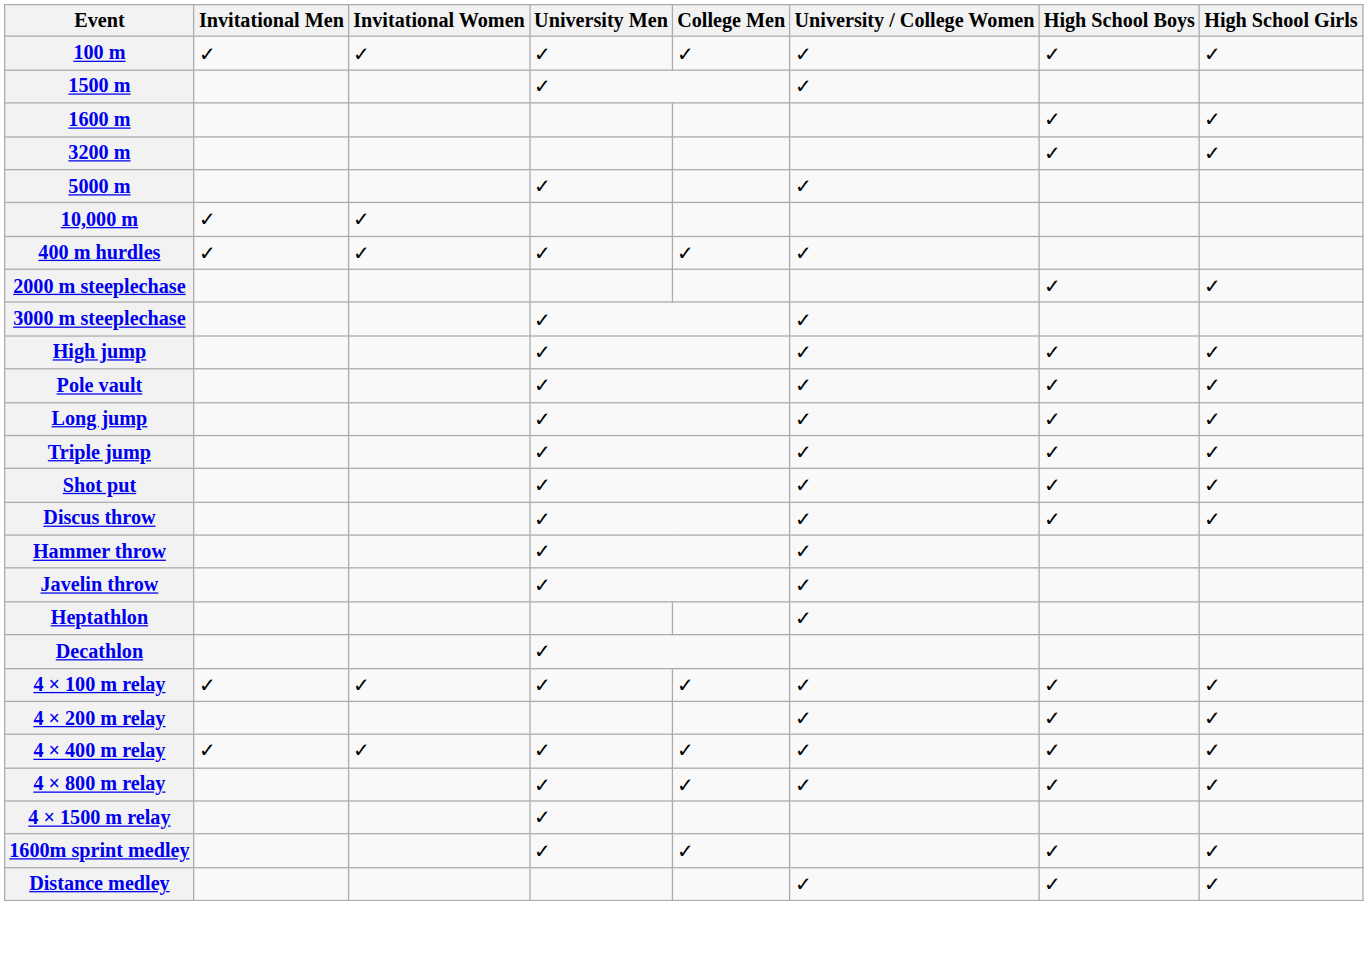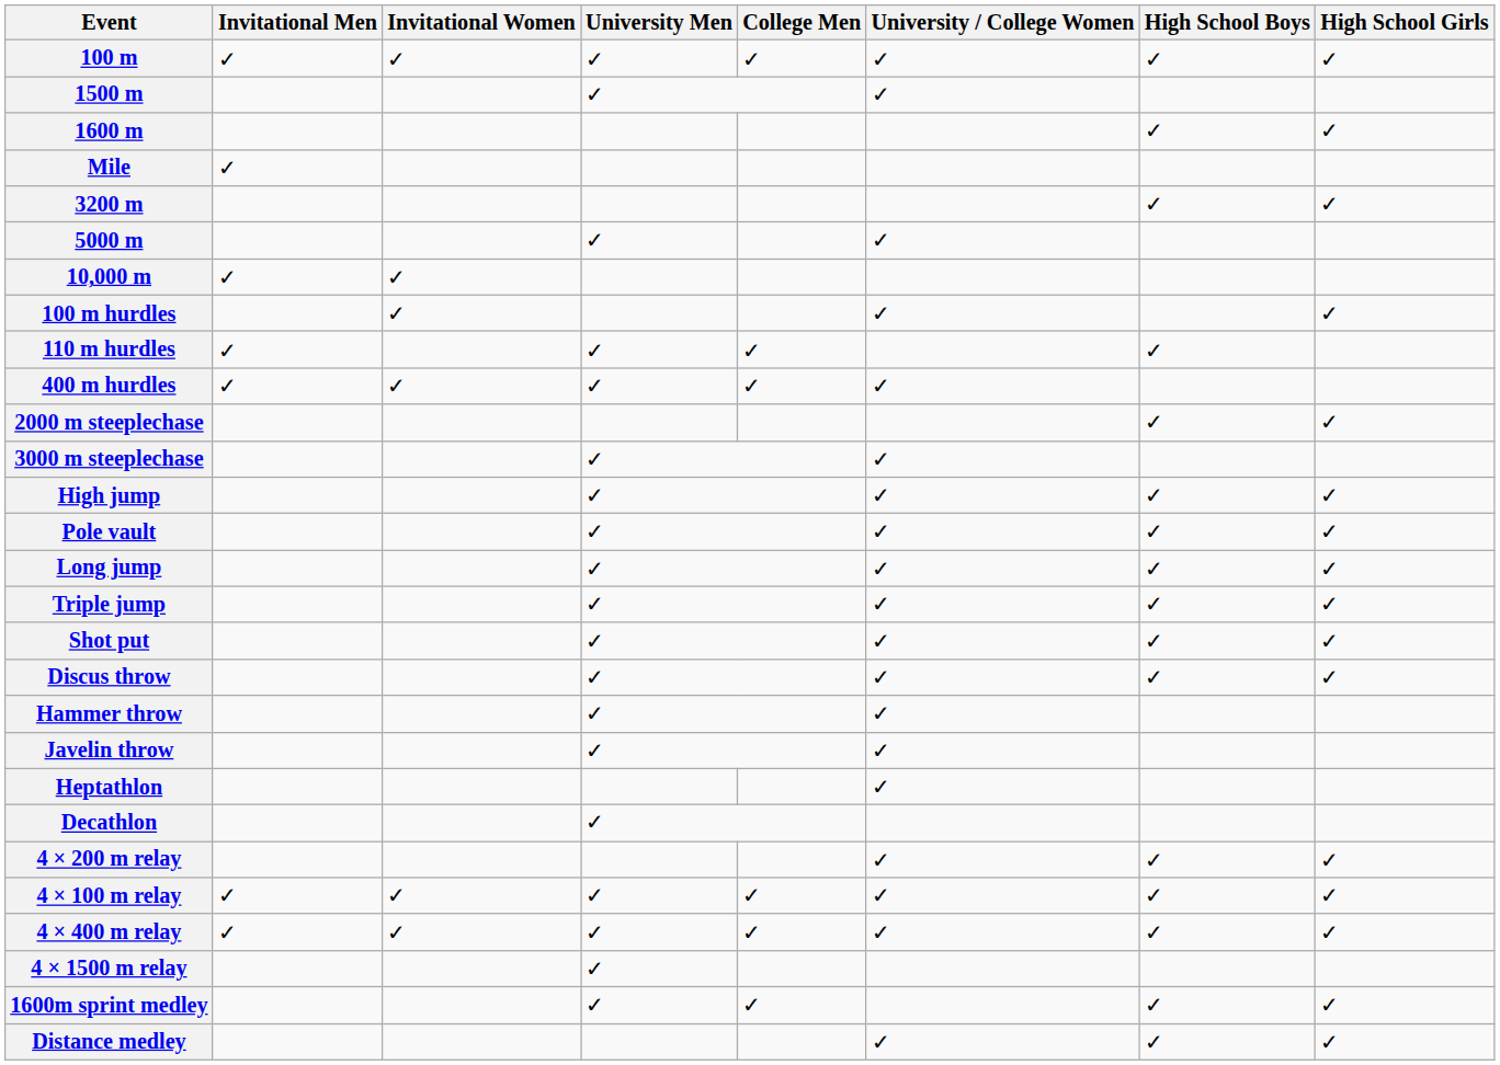 <table class="wikitable plainrowheaders sticky-header defaultcenter col1left">
 <tr>
 <th scope="col">Event</th>
 <th scope="col">Invitational Men</th>
 <th scope="col">Invitational Women</th>
 <th scope="col">University Men</th>
 <th scope="col">College Men</th>
 <th scope="col">University / College Women</th>
 <th scope="col">High School Boys</th>
 <th scope="col">High School Girls</th>
 </tr>
 <tr>
 <th scope="row"><a href='#'>100 m</a></th>
 <td>✓</td>
 <td>✓</td>
 <td>✓</td>
 <td>✓</td>
 <td>✓</td>
 <td>✓</td>
 <td>✓</td>
 </tr>
 <tr>
 <th scope="row"><a href='#'>1500 m</a></th>
 <td></td>
 <td></td>
 <td colspan=2>✓</td>
 <td>✓</td>
 <td></td>
 <td></td>
 </tr>
 <tr>
 <th scope="row"><a href='#'>1600 m</a></th>
 <td></td>
 <td></td>
 <td></td>
 <td></td>
 <td></td>
 <td>✓</td>
 <td>✓</td>
 </tr>
 <tr>
+<th scope="row"><a href='#'>Mile</a></th>
+<td>✓</td>
+<td></td>
+<td></td>
+<td></td>
+<td></td>
+<td></td>
+<td></td>
+</tr>
+<tr>
 <th scope="row"><a href='#'>3200 m</a></th>
 <td></td>
 <td></td>
 <td></td>
 <td></td>
 <td></td>
 <td>✓</td>
 <td>✓</td>
 </tr>
 <tr>
 <th scope="row"><a href='#'>5000 m</a></th>
 <td></td>
 <td></td>
 <td>✓</td>
 <td></td>
 <td>✓</td>
 <td></td>
 <td></td>
 </tr>
 <tr>
 <th scope="row"><a href='#'>10,000 m</a></th>
 <td>✓</td>
 <td>✓</td>
 <td></td>
 <td></td>
 <td></td>
 <td></td>
+<td></td>
+</tr>
+<tr>
+<th scope="row"><a href='#'>100 m hurdles</a></th>
+<td></td>
+<td>✓</td>
+<td></td>
+<td></td>
+<td>✓</td>
+<td></td>
+<td>✓</td>
+</tr>
+<tr>
+<th scope="row"><a href='#'>110 m hurdles</a></th>
+<td>✓</td>
+<td></td>
+<td>✓</td>
+<td>✓</td>
+<td></td>
+<td>✓</td>
 <td></td>
 </tr>
 <tr>
 <th scope="row"><a href='#'>400 m hurdles</a></th>
 <td>✓</td>
 <td>✓</td>
 <td>✓</td>
 <td>✓</td>
 <td>✓</td>
 <td></td>
 <td></td>
 </tr>
 <tr>
 <th scope="row"><a href='#'>2000 m steeplechase</a></th>
 <td></td>
 <td></td>
 <td></td>
 <td></td>
 <td></td>
 <td>✓</td>
 <td>✓</td>
 </tr>
 <tr>
 <th scope="row"><a href='#'>3000 m steeplechase</a></th>
 <td></td>
 <td></td>
 <td colspan=2>✓</td>
 <td>✓</td>
 <td></td>
 <td></td>
 </tr>
 <tr>
 <th scope="row"><a href='#'>High jump</a></th>
 <td></td>
 <td></td>
 <td colspan=2>✓</td>
 <td>✓</td>
 <td>✓</td>
 <td>✓</td>
 </tr>
 <tr>
 <th scope="row"><a href='#'>Pole vault</a></th>
 <td></td>
 <td></td>
 <td colspan=2>✓</td>
 <td>✓</td>
 <td>✓</td>
 <td>✓</td>
 </tr>
 <tr>
 <th scope="row"><a href='#'>Long jump</a></th>
 <td></td>
 <td></td>
 <td colspan=2>✓</td>
 <td>✓</td>
 <td>✓</td>
 <td>✓</td>
 </tr>
 <tr>
 <th scope="row"><a href='#'>Triple jump</a></th>
 <td></td>
 <td></td>
 <td colspan=2>✓</td>
 <td>✓</td>
 <td>✓</td>
 <td>✓</td>
 </tr>
 <tr>
 <th scope="row"><a href='#'>Shot put</a></th>
 <td></td>
 <td></td>
 <td colspan=2>✓</td>
 <td>✓</td>
 <td>✓</td>
 <td>✓</td>
 </tr>
 <tr>
 <th scope="row"><a href='#'>Discus throw</a></th>
 <td></td>
 <td></td>
 <td colspan=2>✓</td>
 <td>✓</td>
 <td>✓</td>
 <td>✓</td>
 </tr>
 <tr>
 <th scope="row"><a href='#'>Hammer throw</a></th>
 <td></td>
 <td></td>
 <td colspan=2>✓</td>
 <td>✓</td>
 <td></td>
 <td></td>
 </tr>
 <tr>
 <th scope="row"><a href='#'>Javelin throw</a></th>
 <td></td>
 <td></td>
 <td colspan=2>✓</td>
 <td>✓</td>
 <td></td>
 <td></td>
 </tr>
 <tr>
 <th scope="row"><a href='#'>Heptathlon</a></th>
 <td></td>
 <td></td>
 <td></td>
 <td></td>
 <td>✓</td>
 <td></td>
 <td></td>
 </tr>
 <tr>
 <th scope="row"><a href='#'>Decathlon</a></th>
 <td></td>
 <td></td>
 <td colspan=2>✓</td>
 <td></td>
 <td></td>
 <td></td>
 </tr>
 <tr>
+<th scope="row"><a href='#'>4 × 200 m relay</a></th>
+<td></td>
+<td></td>
+<td></td>
+<td></td>
+<td>✓</td>
+<td>✓</td>
+<td>✓</td>
+</tr>
+<tr>
 <th scope="row"><a href='#'>4 × 100 m relay</a></th>
 <td>✓</td>
 <td>✓</td>
 <td>✓</td>
 <td>✓</td>
 <td>✓</td>
 <td>✓</td>
 <td>✓</td>
 </tr>
 <tr>
-<th scope="row"><a href='#'>4 × 200 m relay</a></th>
-<td></td>
-<td></td>
-<td></td>
-<td></td>
-<td>✓</td>
-<td>✓</td>
-<td>✓</td>
-</tr>
-<tr>
 <th scope="row"><a href='#'>4 × 400 m relay</a></th>
 <td>✓</td>
 <td>✓</td>
-<td>✓</td>
-<td>✓</td>
-<td>✓</td>
-<td>✓</td>
-<td>✓</td>
-</tr>
-<tr>
-<th scope="row"><a href='#'>4 × 800 m relay</a></th>
-<td></td>
-<td></td>
 <td>✓</td>
 <td>✓</td>
 <td>✓</td>
 <td>✓</td>
 <td>✓</td>
 </tr>
 <tr>
 <th scope="row"><a href='#'>4 × 1500 m relay</a></th>
 <td></td>
 <td></td>
 <td>✓</td>
 <td></td>
 <td></td>
 <td></td>
 <td></td>
 </tr>
 <tr>
 <th scope="row"><a href='#'>1600m sprint medley</a></th>
 <td></td>
 <td></td>
 <td>✓</td>
 <td>✓</td>
 <td></td>
 <td>✓</td>
 <td>✓</td>
 </tr>
 <tr>
 <th scope="row"><a href='#'>Distance medley</a></th>
 <td></td>
 <td></td>
 <td></td>
 <td></td>
 <td>✓</td>
 <td>✓</td>
 <td>✓</td>
 </tr>
 </table>
